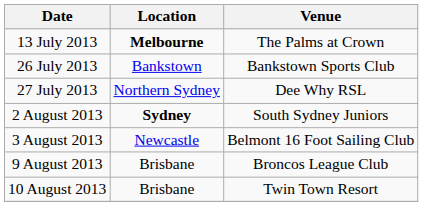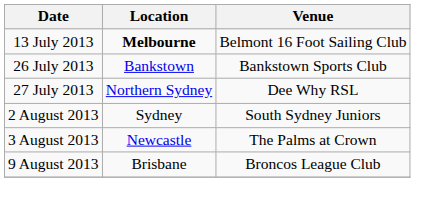 <table class="wikitable" style="text-align:center;">
 <tr bgcolor="#CCCCCC">
 <th>Date</th>
 <th>Location</th>
 <th>Venue</th>
 </tr>
 <tr>
 <td>13 July 2013</td>
 <td><strong>Melbourne</strong></td>
-<td>The Palms at Crown</td>
+<td>Belmont 16 Foot Sailing Club</td>
 </tr>
 <tr>
 <td>26 July 2013</td>
 <td><a href='#'>Bankstown</a></td>
 <td>Bankstown Sports Club</td>
 </tr>
 <tr>
 <td>27 July 2013</td>
 <td><a href='#'>Northern Sydney</a></td>
 <td>Dee Why RSL</td>
 </tr>
 <tr>
 <td>2 August 2013</td>
-<td><strong>Sydney</strong></td>
+<td>Sydney</td>
 <td>South Sydney Juniors</td>
 </tr>
 <tr>
 <td>3 August 2013</td>
 <td><a href='#'>Newcastle</a></td>
-<td>Belmont 16 Foot Sailing Club</td>
+<td>The Palms at Crown</td>
 </tr>
 <tr>
 <td>9 August 2013</td>
 <td>Brisbane</td>
 <td>Broncos League Club</td>
 </tr>
 <tr>
-<td>10 August 2013</td>
-<td>Brisbane</td>
-<td>Twin Town Resort</td>
-</tr>
-<tr>
 </tr>
 </table>
